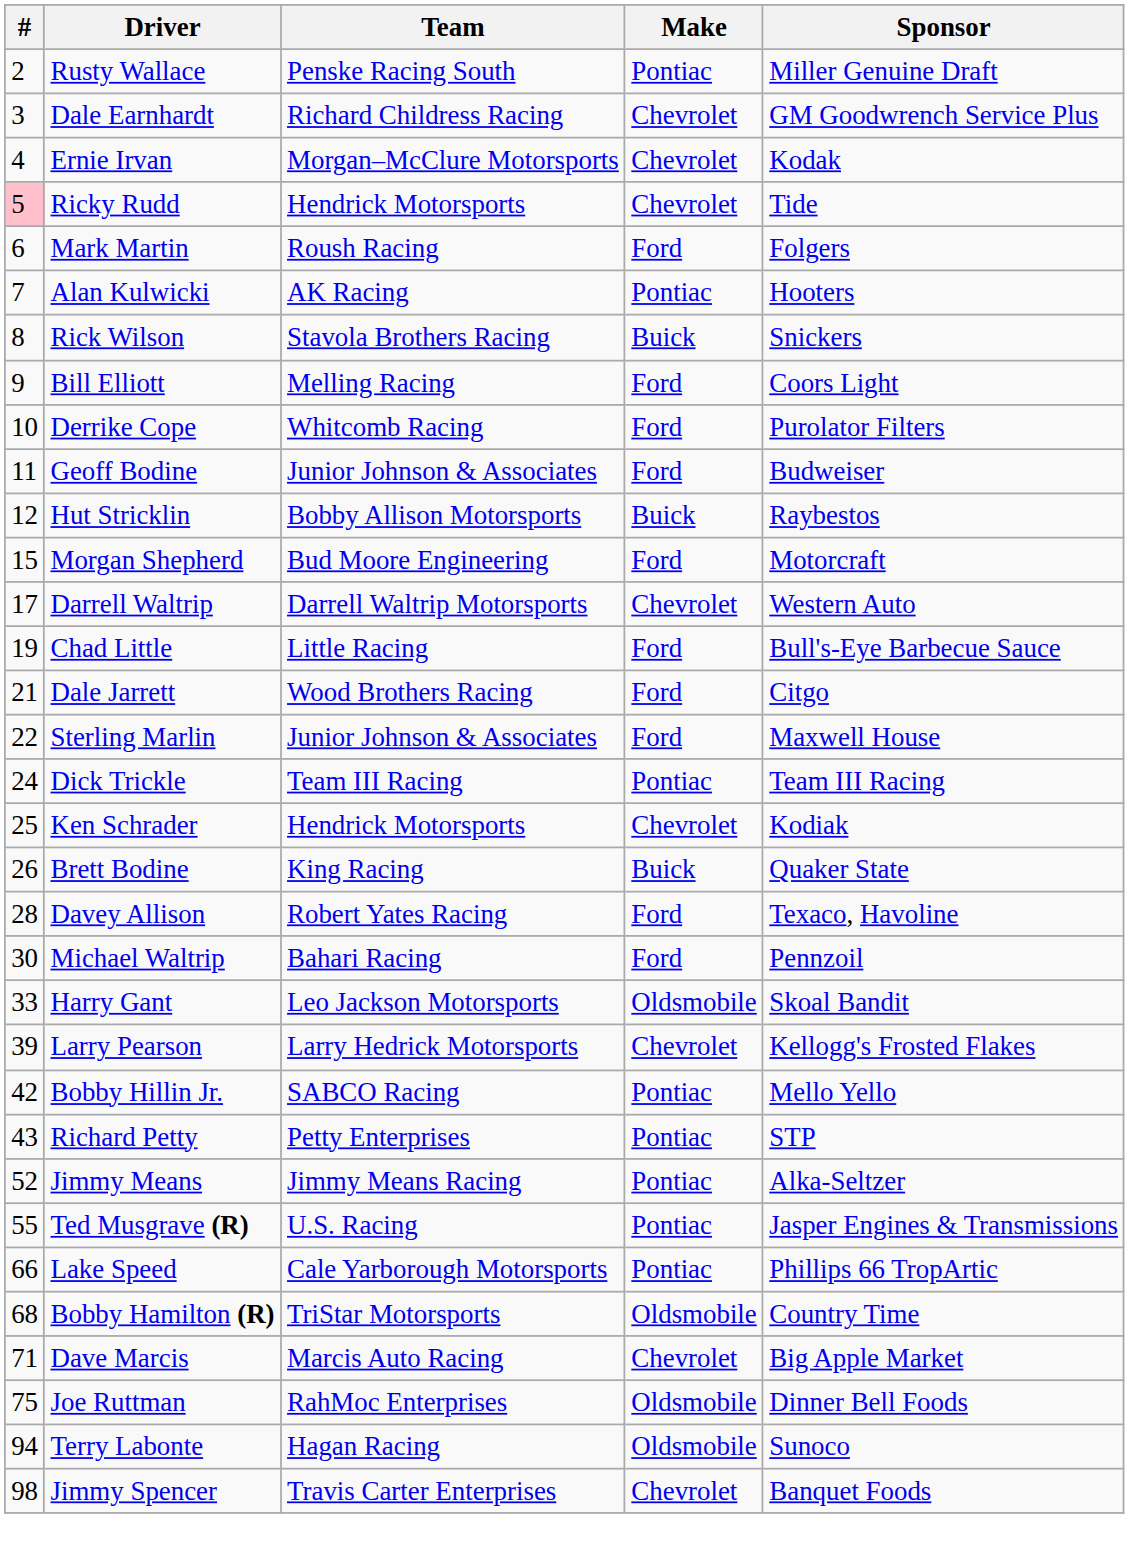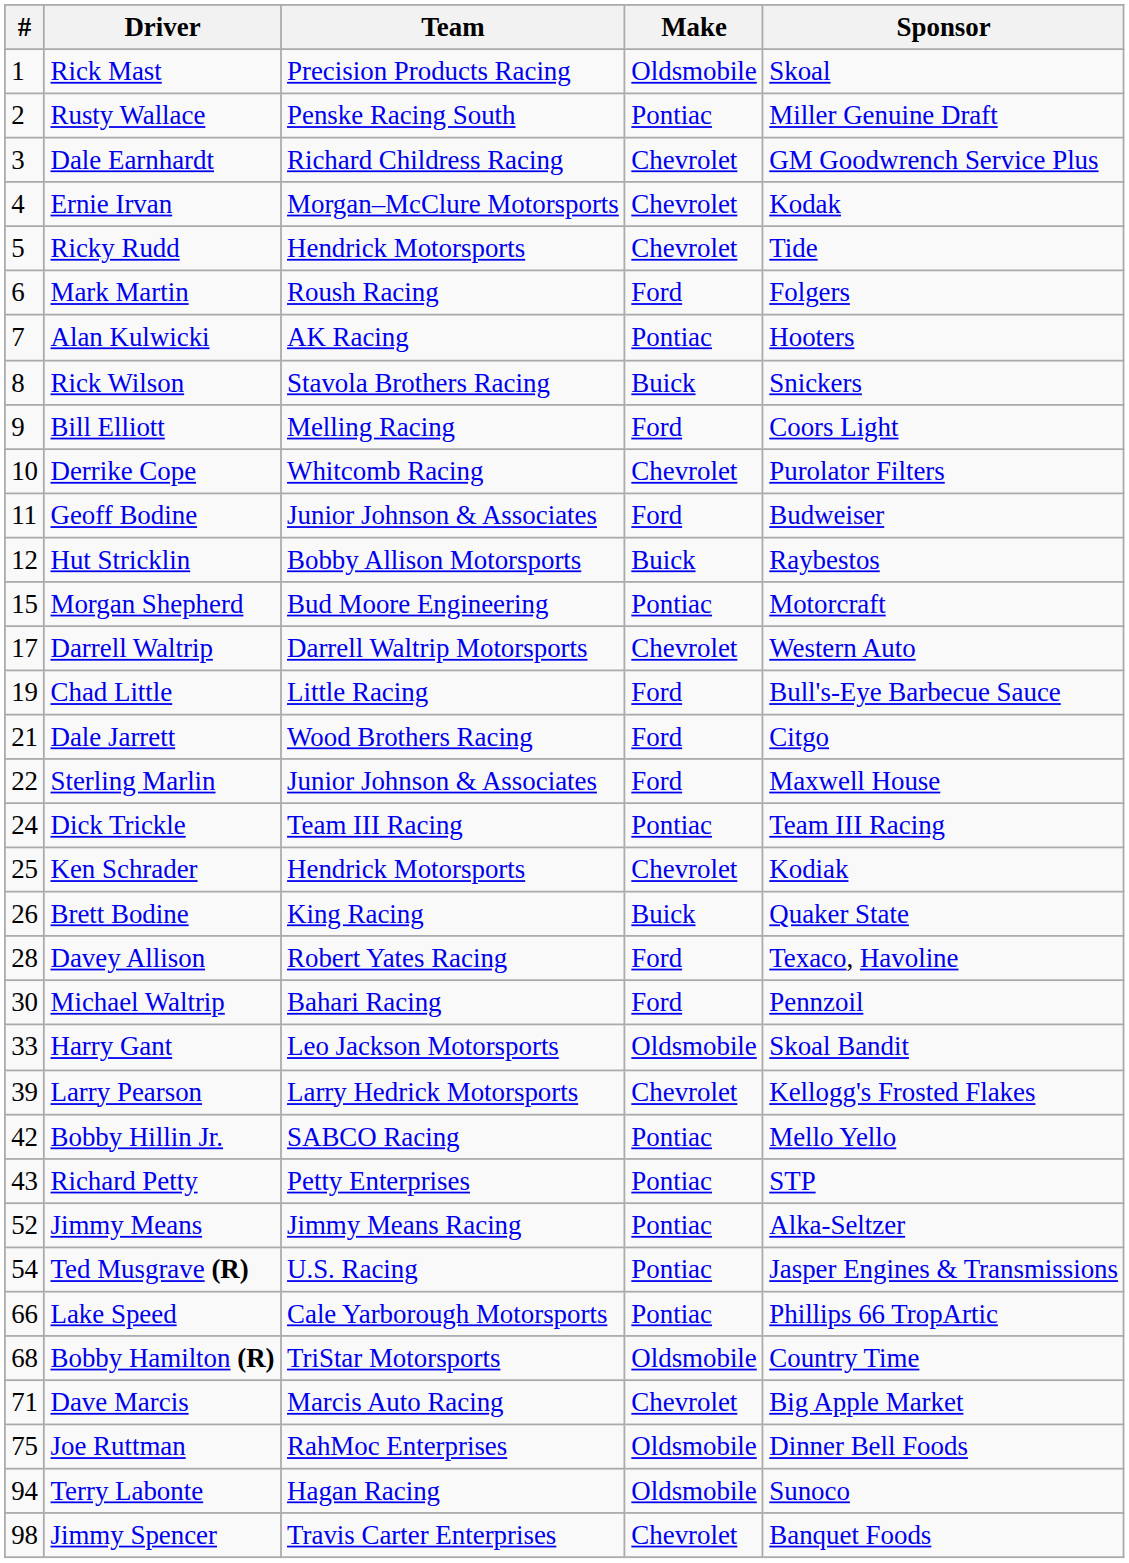 <table class="wikitable" style="font-size:95%">
 <tr>
 <th>#</th>
 <th>Driver</th>
 <th>Team</th>
 <th>Make</th>
 <th>Sponsor</th>
+</tr>
+<tr>
+<td>1</td>
+<td><a href='#'>Rick Mast</a></td>
+<td><a href='#'>Precision Products Racing</a></td>
+<td><a href='#'>Oldsmobile</a></td>
+<td><a href='#'>Skoal</a></td>
 </tr>
 <tr>
 <td>2</td>
 <td><a href='#'>Rusty Wallace</a></td>
 <td><a href='#'>Penske Racing South</a></td>
 <td><a href='#'>Pontiac</a></td>
 <td><a href='#'>Miller Genuine Draft</a></td>
 </tr>
 <tr>
 <td>3</td>
 <td><a href='#'>Dale Earnhardt</a></td>
 <td><a href='#'>Richard Childress Racing</a></td>
 <td><a href='#'>Chevrolet</a></td>
 <td><a href='#'>GM Goodwrench Service Plus</a></td>
 </tr>
 <tr>
 <td>4</td>
 <td><a href='#'>Ernie Irvan</a></td>
 <td><a href='#'>Morgan–McClure Motorsports</a></td>
 <td><a href='#'>Chevrolet</a></td>
 <td><a href='#'>Kodak</a></td>
 </tr>
 <tr>
-<td style="background: pink;">5</td>
+<td>5</td>
 <td><a href='#'>Ricky Rudd</a></td>
 <td><a href='#'>Hendrick Motorsports</a></td>
 <td><a href='#'>Chevrolet</a></td>
 <td><a href='#'>Tide</a></td>
 </tr>
 <tr>
 <td>6</td>
 <td><a href='#'>Mark Martin</a></td>
 <td><a href='#'>Roush Racing</a></td>
 <td><a href='#'>Ford</a></td>
 <td><a href='#'>Folgers</a></td>
 </tr>
 <tr>
 <td>7</td>
 <td><a href='#'>Alan Kulwicki</a></td>
 <td><a href='#'>AK Racing</a></td>
 <td><a href='#'>Pontiac</a></td>
 <td><a href='#'>Hooters</a></td>
 </tr>
 <tr>
 <td>8</td>
 <td><a href='#'>Rick Wilson</a></td>
 <td><a href='#'>Stavola Brothers Racing</a></td>
 <td><a href='#'>Buick</a></td>
 <td><a href='#'>Snickers</a></td>
 </tr>
 <tr>
 <td>9</td>
 <td><a href='#'>Bill Elliott</a></td>
 <td><a href='#'>Melling Racing</a></td>
 <td><a href='#'>Ford</a></td>
 <td><a href='#'>Coors Light</a></td>
 </tr>
 <tr>
 <td>10</td>
 <td><a href='#'>Derrike Cope</a></td>
 <td><a href='#'>Whitcomb Racing</a></td>
-<td><a href='#'>Ford</a></td>
+<td><a href='#'>Chevrolet</a></td>
 <td><a href='#'>Purolator Filters</a></td>
 </tr>
 <tr>
 <td>11</td>
 <td><a href='#'>Geoff Bodine</a></td>
 <td><a href='#'>Junior Johnson & Associates</a></td>
 <td><a href='#'>Ford</a></td>
 <td><a href='#'>Budweiser</a></td>
 </tr>
 <tr>
 <td>12</td>
 <td><a href='#'>Hut Stricklin</a></td>
 <td><a href='#'>Bobby Allison Motorsports</a></td>
 <td><a href='#'>Buick</a></td>
 <td><a href='#'>Raybestos</a></td>
 </tr>
 <tr>
 <td>15</td>
 <td><a href='#'>Morgan Shepherd</a></td>
 <td><a href='#'>Bud Moore Engineering</a></td>
-<td><a href='#'>Ford</a></td>
+<td><a href='#'>Pontiac</a></td>
 <td><a href='#'>Motorcraft</a></td>
 </tr>
 <tr>
 <td>17</td>
 <td><a href='#'>Darrell Waltrip</a></td>
 <td><a href='#'>Darrell Waltrip Motorsports</a></td>
 <td><a href='#'>Chevrolet</a></td>
 <td><a href='#'>Western Auto</a></td>
 </tr>
 <tr>
 <td>19</td>
 <td><a href='#'>Chad Little</a></td>
 <td><a href='#'>Little Racing</a></td>
 <td><a href='#'>Ford</a></td>
 <td><a href='#'>Bull's-Eye Barbecue Sauce</a></td>
 </tr>
 <tr>
 <td>21</td>
 <td><a href='#'>Dale Jarrett</a></td>
 <td><a href='#'>Wood Brothers Racing</a></td>
 <td><a href='#'>Ford</a></td>
 <td><a href='#'>Citgo</a></td>
 </tr>
 <tr>
 <td>22</td>
 <td><a href='#'>Sterling Marlin</a></td>
 <td><a href='#'>Junior Johnson & Associates</a></td>
 <td><a href='#'>Ford</a></td>
 <td><a href='#'>Maxwell House</a></td>
 </tr>
 <tr>
 <td>24</td>
 <td><a href='#'>Dick Trickle</a></td>
 <td><a href='#'>Team III Racing</a></td>
 <td><a href='#'>Pontiac</a></td>
 <td><a href='#'>Team III Racing</a></td>
 </tr>
 <tr>
 <td>25</td>
 <td><a href='#'>Ken Schrader</a></td>
 <td><a href='#'>Hendrick Motorsports</a></td>
 <td><a href='#'>Chevrolet</a></td>
 <td><a href='#'>Kodiak</a></td>
 </tr>
 <tr>
 <td>26</td>
 <td><a href='#'>Brett Bodine</a></td>
 <td><a href='#'>King Racing</a></td>
 <td><a href='#'>Buick</a></td>
 <td><a href='#'>Quaker State</a></td>
 </tr>
 <tr>
 <td>28</td>
 <td><a href='#'>Davey Allison</a></td>
 <td><a href='#'>Robert Yates Racing</a></td>
 <td><a href='#'>Ford</a></td>
 <td><a href='#'>Texaco</a>, <a href='#'>Havoline</a></td>
 </tr>
 <tr>
 <td>30</td>
 <td><a href='#'>Michael Waltrip</a></td>
 <td><a href='#'>Bahari Racing</a></td>
 <td><a href='#'>Ford</a></td>
 <td><a href='#'>Pennzoil</a></td>
 </tr>
 <tr>
 <td>33</td>
 <td><a href='#'>Harry Gant</a></td>
 <td><a href='#'>Leo Jackson Motorsports</a></td>
 <td><a href='#'>Oldsmobile</a></td>
 <td><a href='#'>Skoal Bandit</a></td>
 </tr>
 <tr>
 <td>39</td>
 <td><a href='#'>Larry Pearson</a></td>
 <td><a href='#'>Larry Hedrick Motorsports</a></td>
 <td><a href='#'>Chevrolet</a></td>
 <td><a href='#'>Kellogg's Frosted Flakes</a></td>
 </tr>
 <tr>
 <td>42</td>
 <td><a href='#'>Bobby Hillin Jr.</a></td>
 <td><a href='#'>SABCO Racing</a></td>
 <td><a href='#'>Pontiac</a></td>
 <td><a href='#'>Mello Yello</a></td>
 </tr>
 <tr>
 <td>43</td>
 <td><a href='#'>Richard Petty</a></td>
 <td><a href='#'>Petty Enterprises</a></td>
 <td><a href='#'>Pontiac</a></td>
 <td><a href='#'>STP</a></td>
 </tr>
 <tr>
 <td>52</td>
 <td><a href='#'>Jimmy Means</a></td>
 <td><a href='#'>Jimmy Means Racing</a></td>
 <td><a href='#'>Pontiac</a></td>
 <td><a href='#'>Alka-Seltzer</a></td>
 </tr>
 <tr>
-<td>55</td>
+<td>54</td>
 <td><a href='#'>Ted Musgrave</a> <strong>(R)</strong></td>
 <td><a href='#'>U.S. Racing</a></td>
 <td><a href='#'>Pontiac</a></td>
 <td><a href='#'>Jasper Engines & Transmissions</a></td>
 </tr>
 <tr>
 <td>66</td>
 <td><a href='#'>Lake Speed</a></td>
 <td><a href='#'>Cale Yarborough Motorsports</a></td>
 <td><a href='#'>Pontiac</a></td>
 <td><a href='#'>Phillips 66 TropArtic</a></td>
 </tr>
 <tr>
 <td>68</td>
 <td><a href='#'>Bobby Hamilton</a> <strong>(R)</strong></td>
 <td><a href='#'>TriStar Motorsports</a></td>
 <td><a href='#'>Oldsmobile</a></td>
 <td><a href='#'>Country Time</a></td>
 </tr>
 <tr>
 <td>71</td>
 <td><a href='#'>Dave Marcis</a></td>
 <td><a href='#'>Marcis Auto Racing</a></td>
 <td><a href='#'>Chevrolet</a></td>
 <td><a href='#'>Big Apple Market</a></td>
 </tr>
 <tr>
 <td>75</td>
 <td><a href='#'>Joe Ruttman</a></td>
 <td><a href='#'>RahMoc Enterprises</a></td>
 <td><a href='#'>Oldsmobile</a></td>
 <td><a href='#'>Dinner Bell Foods</a></td>
 </tr>
 <tr>
 <td>94</td>
 <td><a href='#'>Terry Labonte</a></td>
 <td><a href='#'>Hagan Racing</a></td>
 <td><a href='#'>Oldsmobile</a></td>
 <td><a href='#'>Sunoco</a></td>
 </tr>
 <tr>
 <td>98</td>
 <td><a href='#'>Jimmy Spencer</a></td>
 <td><a href='#'>Travis Carter Enterprises</a></td>
 <td><a href='#'>Chevrolet</a></td>
 <td><a href='#'>Banquet Foods</a></td>
 </tr>
 </table>
